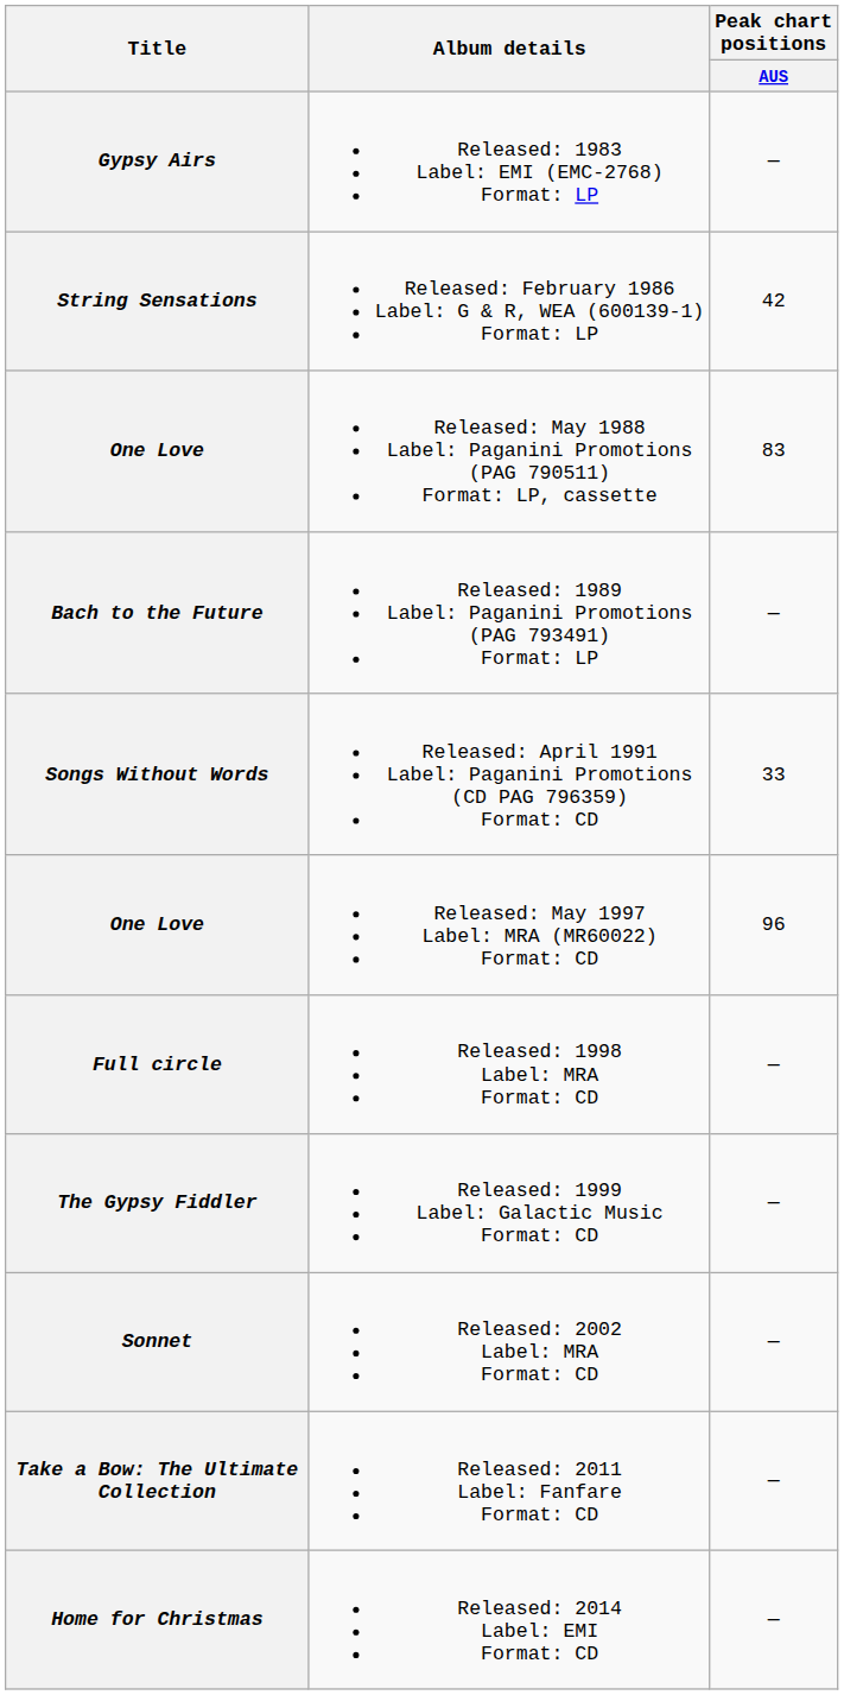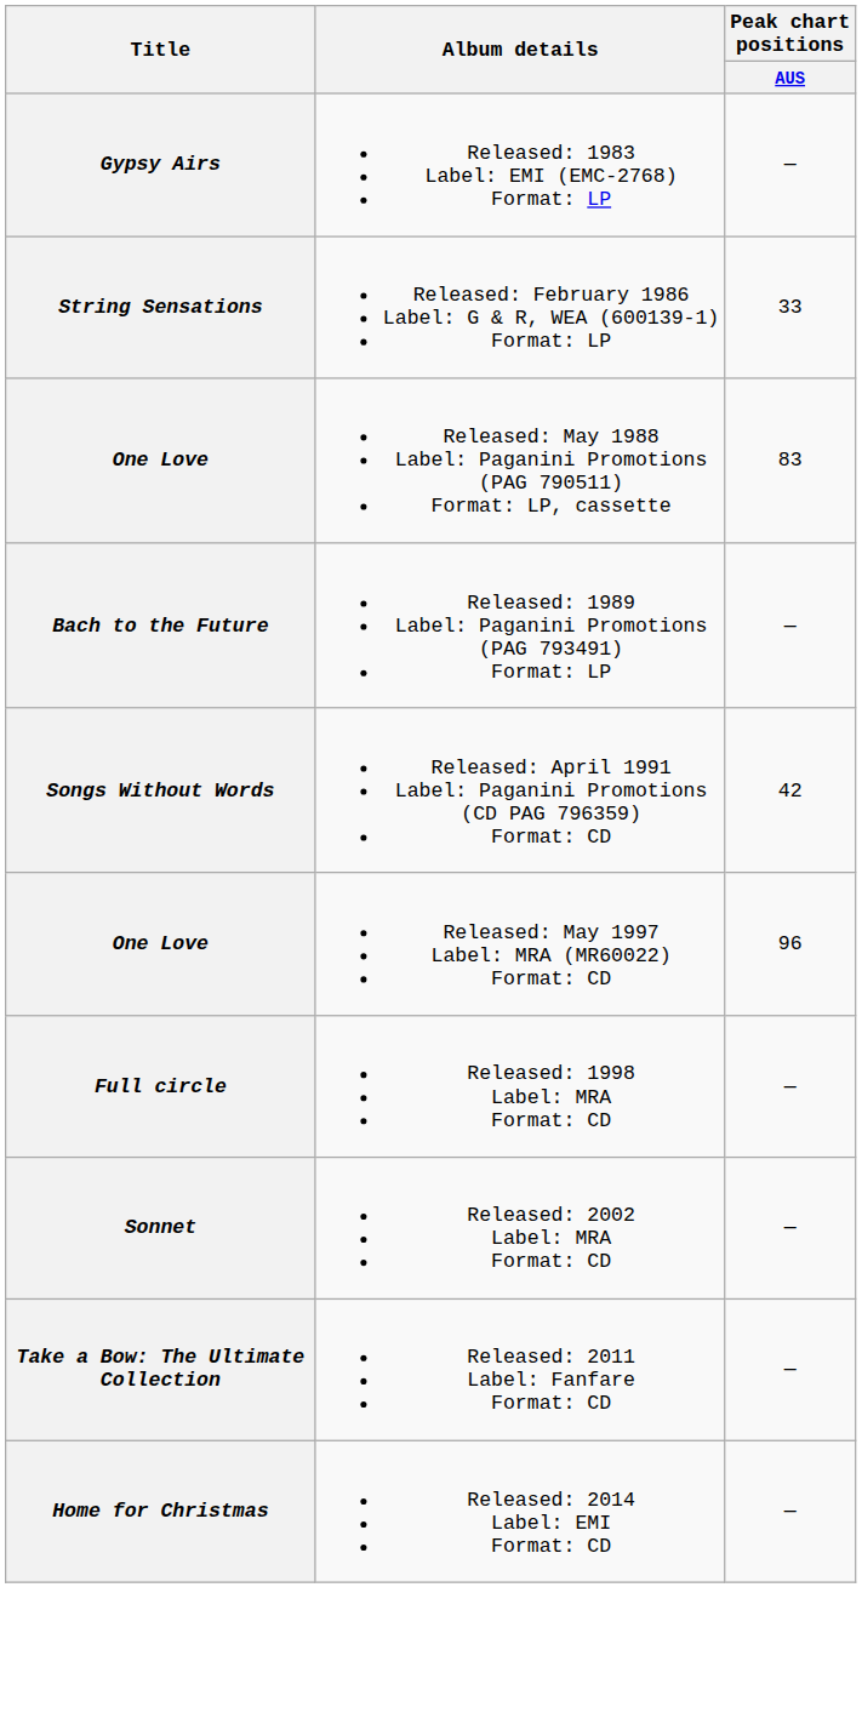 <table class="wikitable plainrowheaders" style="text-align:center;" border="1">
 <tr>
 <th scope="col" rowspan="2" style="width:15em;">Title</th>
 <th scope="col" rowspan="2" style="width:20em;">Album details</th>
 <th scope="col" colspan="1">Peak chart<br>positions</th>
 </tr>
 <tr>
 <th scope="col" style="text-align:center;"><small><a href='#'>AUS</a></small><br></th>
 </tr>
 <tr>
 <th scope="row"><em>Gypsy Airs</em></th>
 <td><br><ul><li>Released: 1983</li><li>Label: EMI (EMC-2768)</li><li>Format: <a href='#'>LP</a></li></ul></td>
 <td>—</td>
 </tr>
 <tr>
 <th scope="row"><em>String Sensations</em></th>
 <td><br><ul><li>Released: February 1986</li><li>Label: G & R, WEA (600139-1)</li><li>Format: LP</li></ul></td>
-<td>42</td>
+<td>33</td>
 </tr>
 <tr>
 <th scope="row"><em>One Love</em></th>
 <td><br><ul><li>Released: May 1988</li><li>Label: Paganini Promotions (PAG 790511)</li><li>Format: LP, cassette</li></ul></td>
 <td>83</td>
 </tr>
 <tr>
 <th scope="row"><em>Bach to the Future</em></th>
 <td><br><ul><li>Released: 1989</li><li>Label: Paganini Promotions (PAG 793491)</li><li>Format: LP</li></ul></td>
 <td>—</td>
 </tr>
 <tr>
 <th scope="row"><em>Songs Without Words</em></th>
 <td><br><ul><li>Released: April 1991</li><li>Label: Paganini Promotions (CD PAG 796359)</li><li>Format: CD</li></ul></td>
-<td>33</td>
+<td>42</td>
 </tr>
 <tr>
 <th scope="row"><em>One Love</em></th>
 <td><br><ul><li>Released: May 1997</li><li>Label: MRA (MR60022)</li><li>Format: CD</li></ul></td>
 <td>96</td>
 </tr>
 <tr>
 <th scope="row"><em>Full circle</em></th>
 <td><br><ul><li>Released: 1998</li><li>Label: MRA</li><li>Format: CD</li></ul></td>
-<td>—</td>
-</tr>
-<tr>
-<th scope="row"><em>The Gypsy Fiddler</em></th>
-<td><br><ul><li>Released: 1999</li><li>Label: Galactic Music</li><li>Format: CD</li></ul></td>
 <td>—</td>
 </tr>
 <tr>
 <th scope="row"><em>Sonnet</em></th>
 <td><br><ul><li>Released: 2002</li><li>Label: MRA</li><li>Format: CD</li></ul></td>
 <td>—</td>
 </tr>
 <tr>
 <th scope="row"><em>Take a Bow: The Ultimate Collection</em></th>
 <td><br><ul><li>Released: 2011</li><li>Label: Fanfare</li><li>Format: CD</li></ul></td>
 <td>—</td>
 </tr>
 <tr>
 <th scope="row"><em>Home for Christmas</em></th>
 <td><br><ul><li>Released: 2014</li><li>Label: EMI</li><li>Format: CD</li></ul></td>
 <td>—</td>
 </tr>
 </table>
